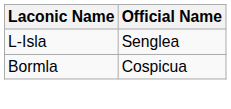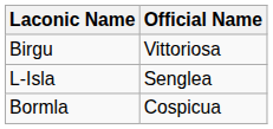 <table class="wikitable">
 <tr>
 <th>Laconic Name</th>
 <th>Official Name</th>
+</tr>
+<tr>
+<td>Birgu</td>
+<td>Vittoriosa</td>
 </tr>
 <tr>
 <td>L-Isla</td>
 <td>Senglea</td>
 </tr>
 <tr>
 <td>Bormla</td>
 <td>Cospicua</td>
 </tr>
 </table>
